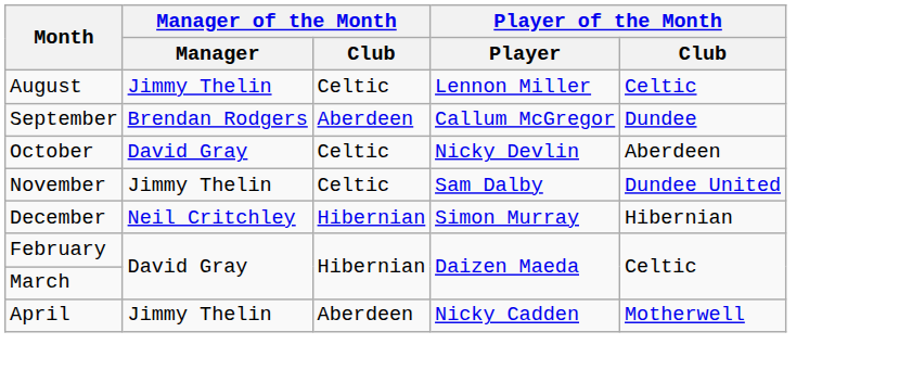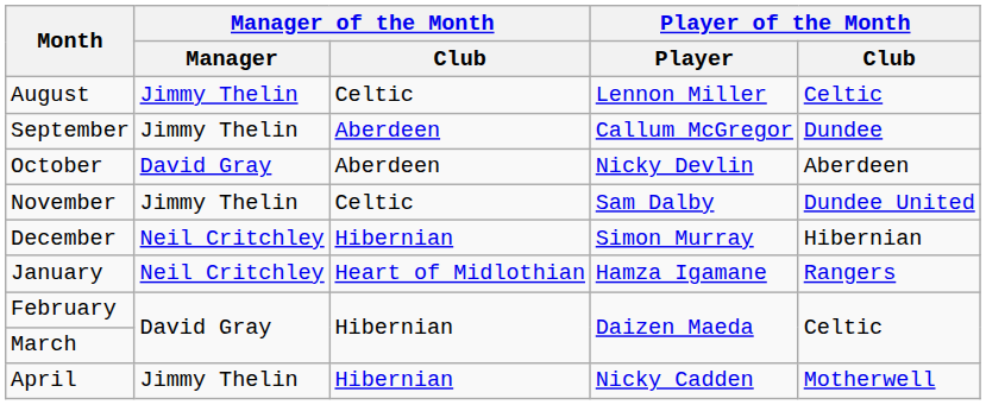 <table class="wikitable">
 <tr>
 <th rowspan="2">Month</th>
 <th colspan="2"><a href='#'>Manager of the Month</a></th>
 <th colspan="2"><a href='#'>Player of the Month</a></th>
 </tr>
 <tr>
 <th>Manager</th>
 <th>Club</th>
 <th>Player</th>
 <th>Club</th>
 </tr>
 <tr>
 <td>August</td>
 <td> <a href='#'>Jimmy Thelin</a></td>
 <td>Celtic</td>
 <td> <a href='#'>Lennon Miller</a></td>
 <td><a href='#'>Celtic</a></td>
 </tr>
 <tr>
 <td>September</td>
-<td> <a href='#'>Brendan Rodgers</a></td>
+<td> Jimmy Thelin</td>
 <td><a href='#'>Aberdeen</a></td>
 <td> <a href='#'>Callum McGregor</a></td>
 <td><a href='#'>Dundee</a></td>
 </tr>
 <tr>
 <td>October</td>
 <td> <a href='#'>David Gray</a></td>
-<td>Celtic</td>
+<td>Aberdeen</td>
 <td> <a href='#'>Nicky Devlin</a></td>
 <td>Aberdeen</td>
 </tr>
 <tr>
 <td>November</td>
 <td> Jimmy Thelin</td>
 <td>Celtic</td>
 <td> <a href='#'>Sam Dalby</a></td>
 <td><a href='#'>Dundee United</a></td>
 </tr>
 <tr>
 <td>December</td>
 <td> <a href='#'>Neil Critchley</a></td>
 <td><a href='#'>Hibernian</a></td>
 <td> <a href='#'>Simon Murray</a></td>
 <td>Hibernian</td>
 </tr>
 <tr>
+<td>January</td>
+<td> <a href='#'>Neil Critchley</a></td>
+<td><a href='#'>Heart of Midlothian</a></td>
+<td> <a href='#'>Hamza Igamane</a></td>
+<td><a href='#'>Rangers</a></td>
+</tr>
+<tr>
 <td>February</td>
 <td rowspan="2"> David Gray</td>
 <td rowspan="2">Hibernian</td>
 <td rowspan="2"> <a href='#'>Daizen Maeda</a></td>
 <td rowspan="2">Celtic</td>
 </tr>
 <tr>
 <td>March</td>
 </tr>
 <tr>
 <td>April</td>
 <td> Jimmy Thelin</td>
-<td>Aberdeen</td>
+<td><a href='#'>Hibernian</a></td>
 <td> <a href='#'>Nicky Cadden</a></td>
 <td><a href='#'>Motherwell</a></td>
 </tr>
 </table>
